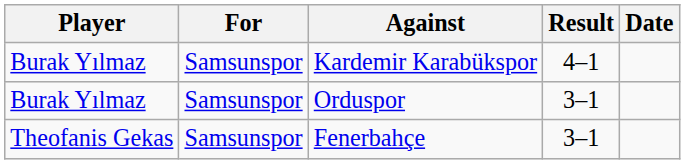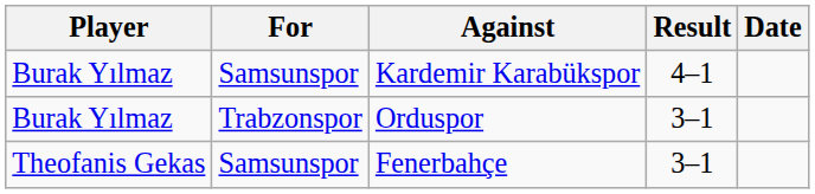 <table class="wikitable sortable">
 <tr>
 <th>Player</th>
 <th>For</th>
 <th>Against</th>
 <th style="text-align:center">Result</th>
 <th>Date</th>
 </tr>
 <tr>
 <td> <a href='#'>Burak Yılmaz</a></td>
 <td><a href='#'>Samsunspor</a></td>
 <td><a href='#'>Kardemir Karabükspor</a></td>
 <td style="text-align:center;">4–1</td>
 <td></td>
 </tr>
 <tr>
 <td> <a href='#'>Burak Yılmaz</a></td>
-<td><a href='#'>Samsunspor</a></td>
+<td><a href='#'>Trabzonspor</a></td>
 <td><a href='#'>Orduspor</a></td>
 <td style="text-align:center;">3–1</td>
 <td></td>
 </tr>
 <tr>
 <td> <a href='#'>Theofanis Gekas</a></td>
 <td><a href='#'>Samsunspor</a></td>
 <td><a href='#'>Fenerbahçe</a></td>
 <td style="text-align:center;">3–1</td>
 <td></td>
 </tr>
 </table>
